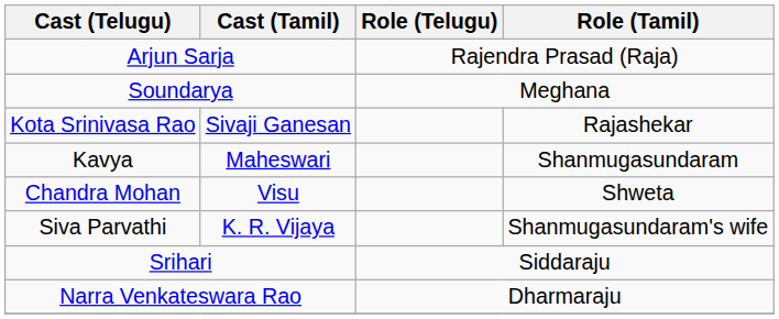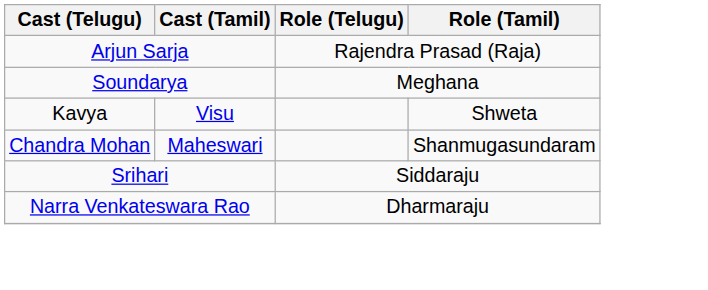 <table class="wikitable">
 <tr>
 <th>Cast (Telugu)</th>
 <th>Cast (Tamil)</th>
 <th>Role (Telugu)</th>
 <th>Role (Tamil)</th>
 </tr>
 <tr>
 <td colspan ="2" style="text-align:center;"><a href='#'>Arjun Sarja</a></td>
 <td colspan ="2" style="text-align:center;">Rajendra Prasad (Raja)</td>
 </tr>
 <tr>
 <td colspan ="2" style="text-align:center;"><a href='#'>Soundarya</a></td>
 <td colspan ="2" style="text-align:center;">Meghana</td>
 </tr>
 <tr>
-<td style="text-align:center;"><a href='#'>Kota Srinivasa Rao</a></td>
-<td style="text-align:center;"><a href='#'>Sivaji Ganesan</a></td>
-<td style="text-align:center;"></td>
-<td style="text-align:center;">Rajashekar</td>
-</tr>
-<tr>
 <td style="text-align:center;">Kavya</td>
-<td style="text-align:center;"><a href='#'>Maheswari</a></td>
-<td style="text-align:center;"></td>
-<td style="text-align:center;">Shanmugasundaram</td>
-</tr>
-<tr>
-<td style="text-align:center;"><a href='#'>Chandra Mohan</a></td>
 <td style="text-align:center;"><a href='#'>Visu</a></td>
 <td style="text-align:center;"></td>
 <td style="text-align:center;">Shweta</td>
 </tr>
 <tr>
-<td style="text-align:center;">Siva Parvathi</td>
-<td style="text-align:center;"><a href='#'>K. R. Vijaya</a></td>
+<td style="text-align:center;"><a href='#'>Chandra Mohan</a></td>
+<td style="text-align:center;"><a href='#'>Maheswari</a></td>
 <td style="text-align:center;"></td>
-<td style="text-align:center;">Shanmugasundaram's wife</td>
+<td style="text-align:center;">Shanmugasundaram</td>
 </tr>
 <tr>
 <td colspan ="2" style="text-align:center;"><a href='#'>Srihari</a></td>
 <td colspan ="2" style="text-align:center;">Siddaraju</td>
 </tr>
 <tr>
 <td colspan ="2" style="text-align:center;"><a href='#'>Narra Venkateswara Rao</a></td>
 <td colspan ="2" style="text-align:center;">Dharmaraju</td>
 </tr>
 <tr>
 </tr>
 </table>
